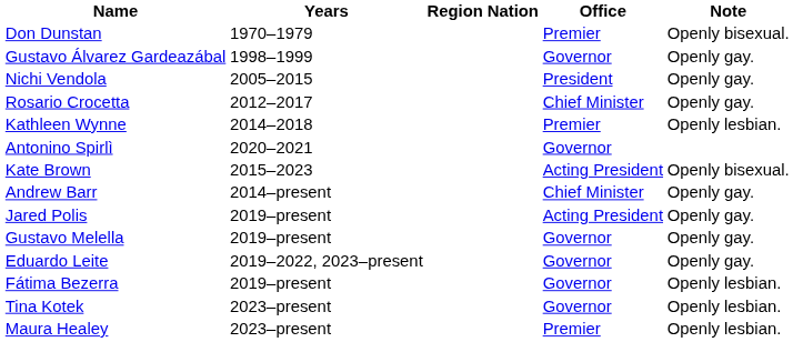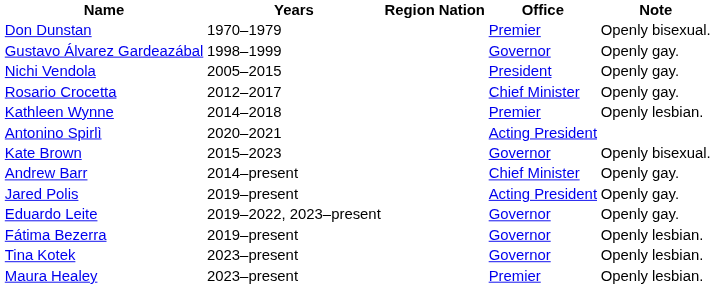 <table>
 <tr>
 <th>Name</th>
 <th>Years</th>
 <th>Region</th>
 <th>Nation</th>
 <th>Office</th>
 <th>Note</th>
 </tr>
 <tr>
 <td><a href='#'>Don Dunstan</a></td>
 <td>1970–1979</td>
 <td></td>
 <td></td>
 <td><a href='#'>Premier</a></td>
 <td>Openly bisexual.</td>
 </tr>
 <tr>
 <td><a href='#'>Gustavo Álvarez Gardeazábal</a></td>
 <td>1998–1999</td>
 <td></td>
 <td></td>
 <td><a href='#'>Governor</a></td>
 <td>Openly gay.</td>
 </tr>
 <tr>
 <td><a href='#'>Nichi Vendola</a></td>
 <td>2005–2015</td>
 <td></td>
 <td></td>
 <td><a href='#'>President</a></td>
 <td>Openly gay.</td>
 </tr>
 <tr>
 <td><a href='#'>Rosario Crocetta</a></td>
 <td>2012–2017</td>
 <td></td>
 <td></td>
 <td><a href='#'>Chief Minister</a></td>
 <td>Openly gay.</td>
 </tr>
 <tr>
 <td><a href='#'>Kathleen Wynne</a></td>
 <td>2014–2018</td>
 <td></td>
 <td></td>
 <td><a href='#'>Premier</a></td>
 <td>Openly lesbian.</td>
 </tr>
 <tr>
 <td><a href='#'>Antonino Spirlì</a></td>
 <td>2020–2021</td>
 <td></td>
 <td></td>
-<td><a href='#'>Governor</a></td>
+<td><a href='#'>Acting President</a></td>
 </tr>
 <tr>
 <td><a href='#'>Kate Brown</a></td>
 <td>2015–2023</td>
 <td></td>
 <td></td>
-<td><a href='#'>Acting President</a></td>
+<td><a href='#'>Governor</a></td>
 <td>Openly bisexual.</td>
 </tr>
 <tr>
 <td><a href='#'>Andrew Barr</a></td>
 <td>2014–present</td>
 <td></td>
 <td></td>
 <td><a href='#'>Chief Minister</a></td>
 <td>Openly gay.</td>
 </tr>
 <tr>
 <td><a href='#'>Jared Polis</a></td>
 <td>2019–present</td>
 <td></td>
 <td></td>
 <td><a href='#'>Acting President</a></td>
-<td>Openly gay.</td>
-</tr>
-<tr>
-<td><a href='#'>Gustavo Melella</a></td>
-<td>2019–present</td>
-<td></td>
-<td></td>
-<td><a href='#'>Governor</a></td>
 <td>Openly gay.</td>
 </tr>
 <tr>
 <td><a href='#'>Eduardo Leite</a></td>
 <td>2019–2022, 2023–present</td>
 <td></td>
 <td></td>
 <td><a href='#'>Governor</a></td>
 <td>Openly gay.</td>
 </tr>
 <tr>
 <td><a href='#'>Fátima Bezerra</a></td>
 <td>2019–present</td>
 <td></td>
 <td></td>
 <td><a href='#'>Governor</a></td>
 <td>Openly lesbian.</td>
 </tr>
 <tr>
 <td><a href='#'>Tina Kotek</a></td>
 <td>2023–present</td>
 <td></td>
 <td></td>
 <td><a href='#'>Governor</a></td>
 <td>Openly lesbian.</td>
 </tr>
 <tr>
 <td><a href='#'>Maura Healey</a></td>
 <td>2023–present</td>
 <td></td>
 <td></td>
 <td><a href='#'>Premier</a></td>
 <td>Openly lesbian.</td>
 </tr>
 </table>
